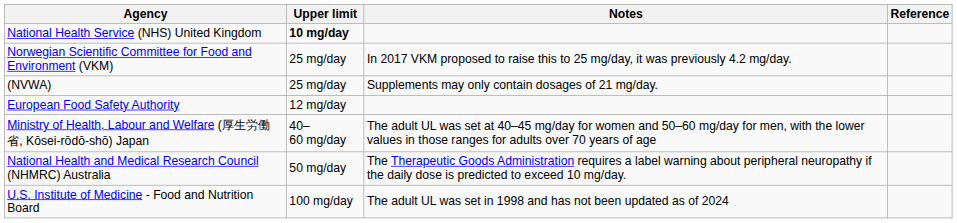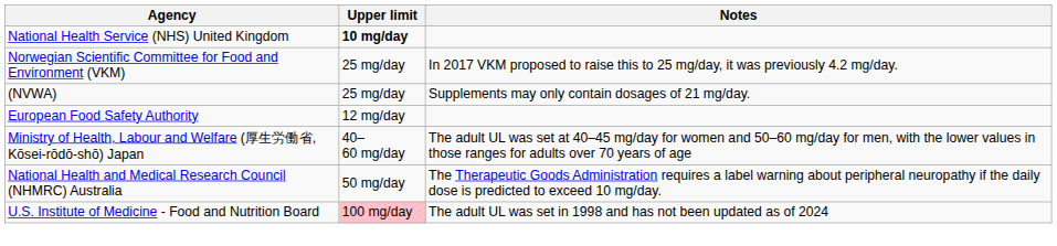 <table class="wikitable">
 <tr>
 <th>Agency</th>
 <th>Upper limit</th>
 <th>Notes</th>
-<th>Reference</th>
 </tr>
 <tr>
 <td><a href='#'>National Health Service</a> (NHS) United Kingdom</td>
 <td><strong>10 mg/day</strong></td>
-<td></td>
 <td></td>
 </tr>
 <tr>
 <td><a href='#'>Norwegian Scientific Committee for Food and Environment</a> (VKM)</td>
 <td>25 mg/day</td>
 <td>In 2017 VKM proposed to raise this to 25 mg/day, it was previously 4.2 mg/day.</td>
-<td></td>
 </tr>
 <tr>
 <td> (NVWA)</td>
 <td>25 mg/day</td>
 <td>Supplements may only contain dosages of 21 mg/day.</td>
-<td></td>
 </tr>
 <tr>
 <td><a href='#'>European Food Safety Authority</a></td>
 <td>12 mg/day</td>
-<td></td>
 <td></td>
 </tr>
 <tr>
 <td><a href='#'>Ministry of Health, Labour and Welfare</a> (厚生労働省, Kōsei-rōdō-shō) Japan</td>
 <td>40–60 mg/day</td>
 <td>The adult UL was set at 40–45 mg/day for women and 50–60 mg/day for men, with the lower values in those ranges for adults over 70 years of age</td>
-<td></td>
 </tr>
 <tr>
 <td><a href='#'>National Health and Medical Research Council</a> (NHMRC) Australia</td>
 <td>50 mg/day</td>
 <td>The <a href='#'>Therapeutic Goods Administration</a> requires a label warning about peripheral neuropathy if the daily dose is predicted to exceed 10 mg/day.</td>
-<td></td>
 </tr>
 <tr>
 <td><a href='#'>U.S. Institute of Medicine</a> - Food and Nutrition Board</td>
-<td>100 mg/day</td>
+<td style="background: pink;">100 mg/day</td>
 <td>The adult UL was set in 1998 and has not been updated as of 2024</td>
-<td></td>
 </tr>
 </table>
